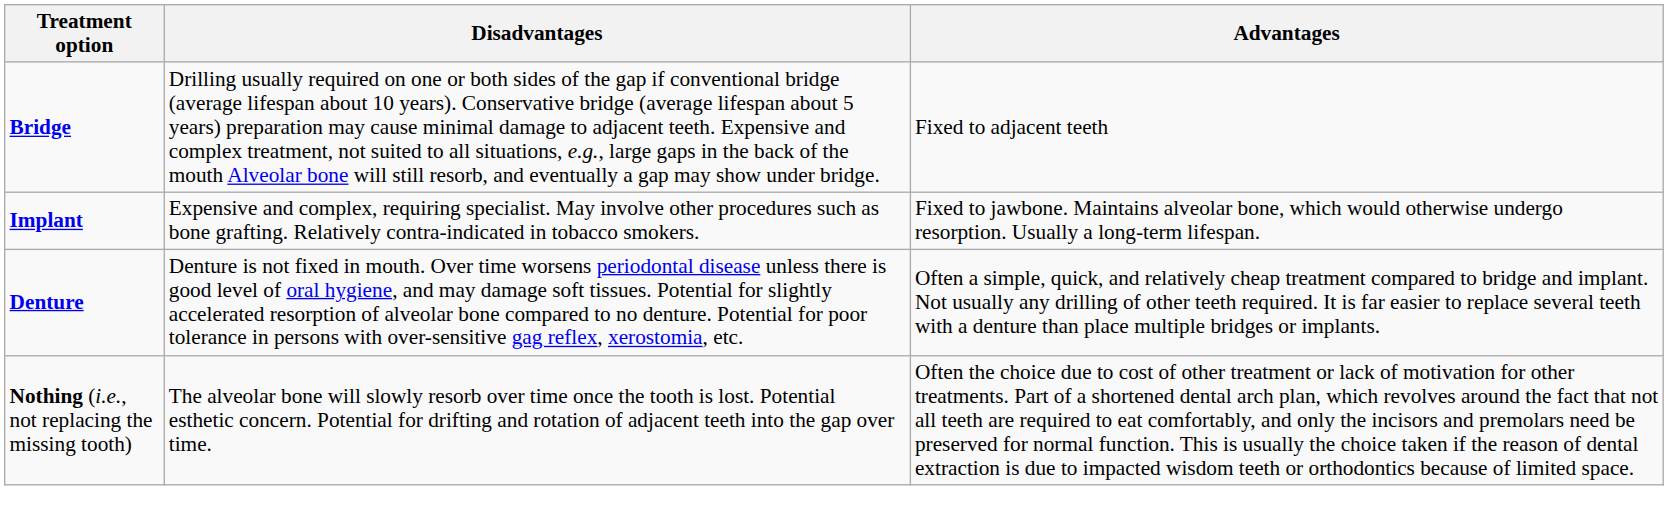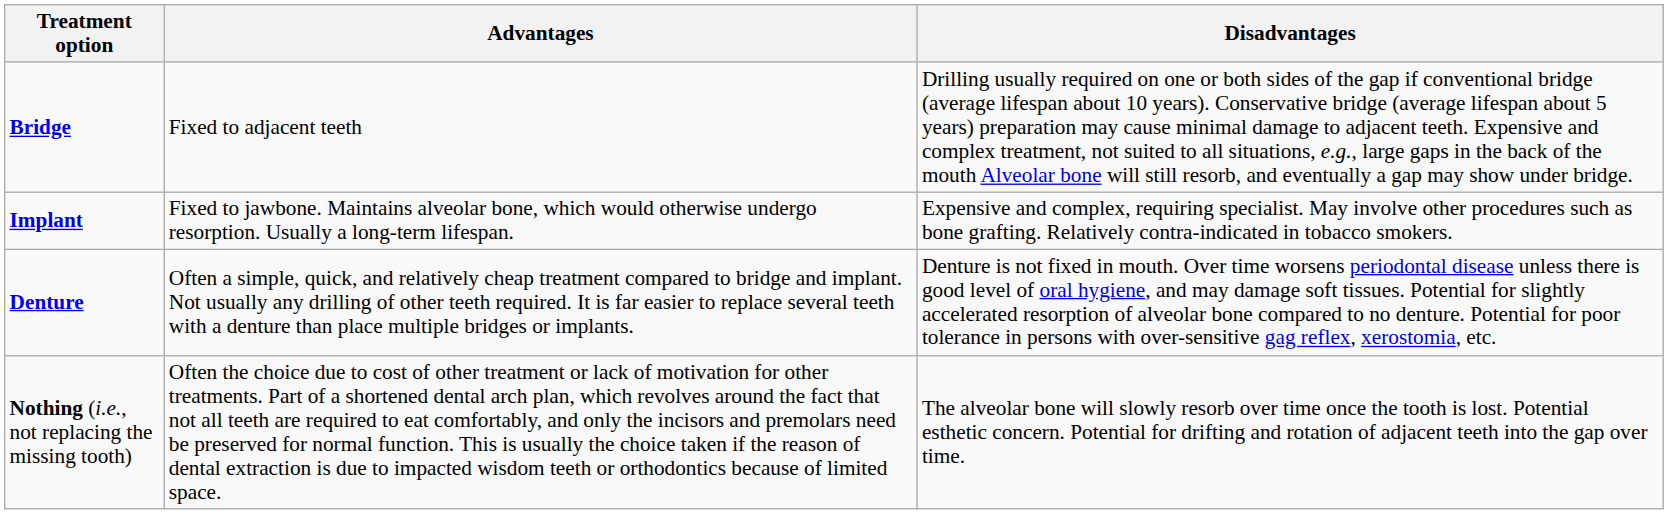 <table class="wikitable">
 <tr>
 <th>Treatment option</th>
+<th>Advantages</th>
 <th>Disadvantages</th>
-<th>Advantages</th>
 </tr>
 <tr>
 <td><strong><a href='#'>Bridge</a></strong></td>
+<td>Fixed to adjacent teeth</td>
 <td>Drilling usually required on one or both sides of the gap if conventional bridge (average lifespan about 10 years). Conservative bridge (average lifespan about 5 years) preparation may cause minimal damage to adjacent teeth. Expensive and complex treatment, not suited to all situations, <em>e.g.</em>, large gaps in the back of the mouth <a href='#'>Alveolar bone</a> will still resorb, and eventually a gap may show under bridge.</td>
-<td>Fixed to adjacent teeth</td>
 </tr>
 <tr>
 <td><strong><a href='#'>Implant</a></strong></td>
+<td>Fixed to jawbone. Maintains alveolar bone, which would otherwise undergo resorption. Usually a long-term lifespan.</td>
 <td>Expensive and complex, requiring specialist. May involve other procedures such as bone grafting. Relatively contra-indicated in tobacco smokers.</td>
-<td>Fixed to jawbone. Maintains alveolar bone, which would otherwise undergo resorption. Usually a long-term lifespan.</td>
 </tr>
 <tr>
 <td><strong><a href='#'>Denture</a></strong></td>
+<td>Often a simple, quick, and relatively cheap treatment compared to bridge and implant. Not usually any drilling of other teeth required. It is far easier to replace several teeth with a denture than place multiple bridges or implants.</td>
 <td>Denture is not fixed in mouth. Over time worsens <a href='#'>periodontal disease</a> unless there is good level of <a href='#'>oral hygiene</a>, and may damage soft tissues. Potential for slightly accelerated resorption of alveolar bone compared to no denture. Potential for poor tolerance in persons with over-sensitive <a href='#'>gag reflex</a>, <a href='#'>xerostomia</a>, etc.</td>
-<td>Often a simple, quick, and relatively cheap treatment compared to bridge and implant. Not usually any drilling of other teeth required. It is far easier to replace several teeth with a denture than place multiple bridges or implants.</td>
 </tr>
 <tr>
 <td><strong>Nothing</strong> (<em>i.e.</em>, not replacing the missing tooth)</td>
+<td>Often the choice due to cost of other treatment or lack of motivation for other treatments. Part of a shortened dental arch plan, which revolves around the fact that not all teeth are required to eat comfortably, and only the incisors and premolars need be preserved for normal function. This is usually the choice taken if the reason of dental extraction is due to impacted wisdom teeth or orthodontics because of limited space.</td>
 <td>The alveolar bone will slowly resorb over time once the tooth is lost. Potential esthetic concern. Potential for drifting and rotation of adjacent teeth into the gap over time.</td>
-<td>Often the choice due to cost of other treatment or lack of motivation for other treatments. Part of a shortened dental arch plan, which revolves around the fact that not all teeth are required to eat comfortably, and only the incisors and premolars need be preserved for normal function. This is usually the choice taken if the reason of dental extraction is due to impacted wisdom teeth or orthodontics because of limited space.</td>
 </tr>
 </table>
